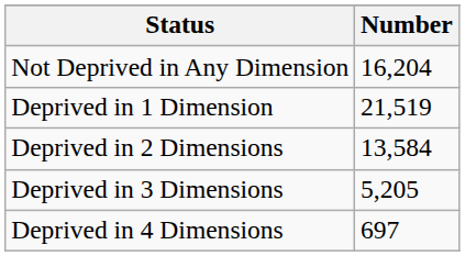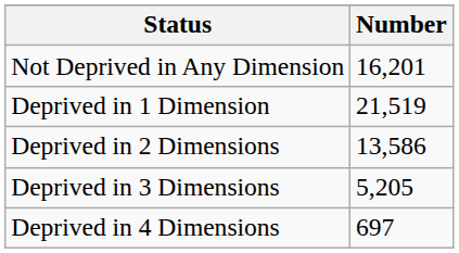 <table class="wikitable">
 <tr>
 </tr>
 <tr>
 <th>Status</th>
 <th>Number</th>
 </tr>
 <tr>
 <td>Not Deprived in Any Dimension</td>
-<td>16,204</td>
+<td>16,201</td>
 </tr>
 <tr>
 <td>Deprived in 1 Dimension</td>
 <td>21,519</td>
 </tr>
 <tr>
 <td>Deprived in 2 Dimensions</td>
-<td>13,584</td>
+<td>13,586</td>
 </tr>
 <tr>
 <td>Deprived in 3 Dimensions</td>
 <td>5,205</td>
 </tr>
 <tr>
 <td>Deprived in 4 Dimensions</td>
 <td>697</td>
 </tr>
 </table>
